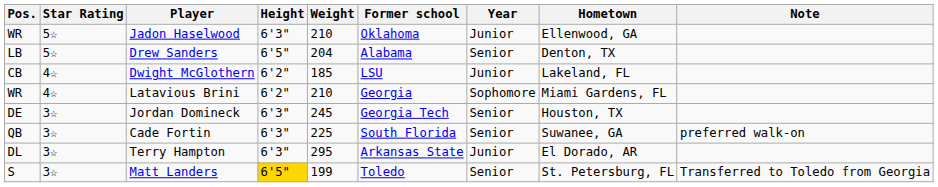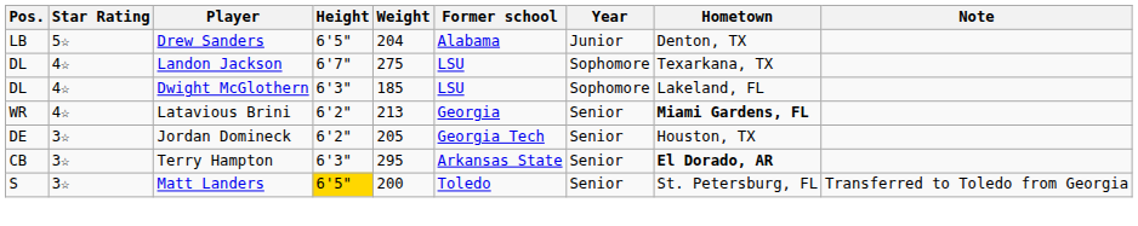 <table class=wikitable style="font-size:95%">
 <tr>
 <th>Pos.</th>
 <th>Star Rating</th>
 <th>Player</th>
 <th>Height</th>
 <th>Weight</th>
 <th>Former school</th>
 <th>Year</th>
 <th>Hometown</th>
 <th>Note</th>
 </tr>
 <tr>
-<td>WR</td>
-<td>5☆</td>
-<td><a href='#'>Jadon Haselwood</a></td>
-<td>6'3"</td>
-<td>210</td>
-<td><a href='#'>Oklahoma</a></td>
-<td>Junior</td>
-<td>Ellenwood, GA</td>
-<td></td>
-</tr>
-<tr>
 <td>LB</td>
 <td>5☆</td>
 <td><a href='#'>Drew Sanders</a></td>
 <td>6'5"</td>
 <td>204</td>
 <td><a href='#'>Alabama</a></td>
-<td>Senior</td>
+<td>Junior</td>
 <td>Denton, TX</td>
 <td></td>
 </tr>
 <tr>
-<td>CB</td>
+<td>DL</td>
+<td>4☆</td>
+<td><a href='#'>Landon Jackson</a></td>
+<td>6'7"</td>
+<td>275</td>
+<td><a href='#'>LSU</a></td>
+<td>Sophomore</td>
+<td>Texarkana, TX</td>
+<td></td>
+</tr>
+<tr>
+<td>DL</td>
 <td>4☆</td>
 <td><a href='#'>Dwight McGlothern</a></td>
-<td>6'2"</td>
+<td>6'3"</td>
 <td>185</td>
 <td><a href='#'>LSU</a></td>
-<td>Junior</td>
+<td>Sophomore</td>
 <td>Lakeland, FL</td>
 <td></td>
 </tr>
 <tr>
 <td>WR</td>
 <td>4☆</td>
 <td>Latavious Brini</td>
 <td>6'2"</td>
-<td>210</td>
+<td>213</td>
 <td><a href='#'>Georgia</a></td>
-<td>Sophomore</td>
-<td>Miami Gardens, FL</td>
+<td>Senior</td>
+<td><strong>Miami Gardens, FL</strong></td>
 <td></td>
 </tr>
 <tr>
 <td>DE</td>
 <td>3☆</td>
 <td>Jordan Domineck</td>
-<td>6'3"</td>
-<td>245</td>
+<td>6'2"</td>
+<td>205</td>
 <td><a href='#'>Georgia Tech</a></td>
 <td>Senior</td>
 <td>Houston, TX</td>
 <td></td>
 </tr>
 <tr>
-<td>QB</td>
-<td>3☆</td>
-<td>Cade Fortin</td>
-<td>6'3"</td>
-<td>225</td>
-<td><a href='#'>South Florida</a></td>
-<td>Senior</td>
-<td>Suwanee, GA</td>
-<td>preferred walk-on</td>
-</tr>
-<tr>
-<td>DL</td>
+<td>CB</td>
 <td>3☆</td>
 <td>Terry Hampton</td>
 <td>6'3"</td>
 <td>295</td>
 <td><a href='#'>Arkansas State</a></td>
-<td>Junior</td>
-<td>El Dorado, AR</td>
+<td>Senior</td>
+<td><strong>El Dorado, AR</strong></td>
 <td></td>
 </tr>
 <tr>
 <td>S</td>
 <td>3☆</td>
 <td><a href='#'>Matt Landers</a></td>
 <td style="background: gold;">6'5"</td>
-<td>199</td>
+<td>200</td>
 <td><a href='#'>Toledo</a></td>
 <td>Senior</td>
 <td>St. Petersburg, FL</td>
 <td>Transferred to Toledo from Georgia</td>
 </tr>
 </table>
